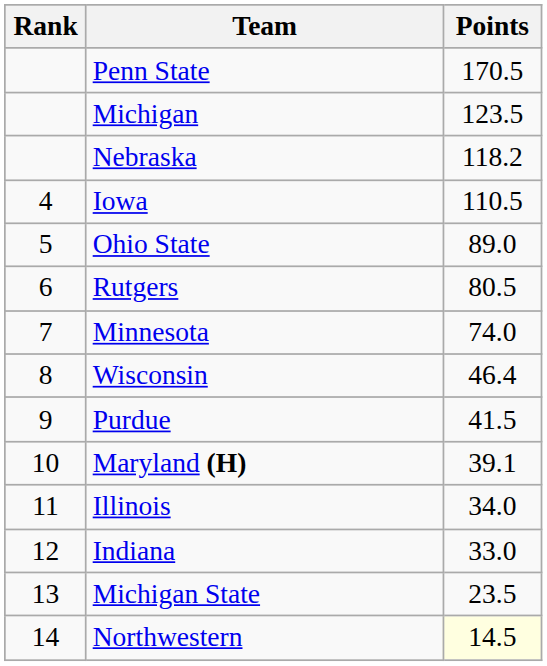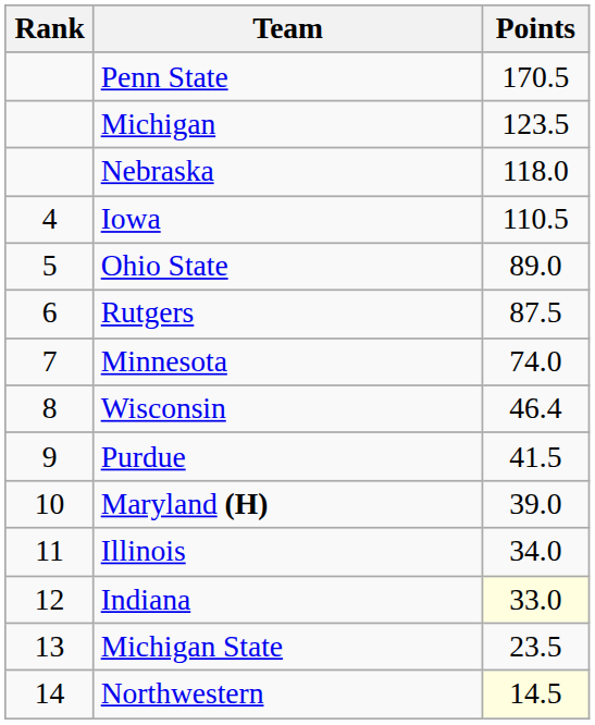 <table class="wikitable" style="text-align:center">
 <tr>
 <th width="40">Rank</th>
 <th width="200">Team</th>
 <th width="50">Points</th>
 </tr>
 <tr>
 <td></td>
 <td align="left"><a href='#'>Penn State</a></td>
 <td>170.5</td>
 </tr>
 <tr>
 <td></td>
 <td align="left"><a href='#'>Michigan</a></td>
 <td>123.5</td>
 </tr>
 <tr>
 <td></td>
 <td align="left"><a href='#'>Nebraska</a></td>
-<td>118.2</td>
+<td>118.0</td>
 </tr>
 <tr>
 <td>4</td>
 <td align="left"><a href='#'>Iowa</a></td>
 <td>110.5</td>
 </tr>
 <tr>
 <td>5</td>
 <td align="left"><a href='#'>Ohio State</a></td>
 <td>89.0</td>
 </tr>
 <tr>
 <td>6</td>
 <td align="left"><a href='#'>Rutgers</a></td>
-<td>80.5</td>
+<td>87.5</td>
 </tr>
 <tr>
 <td>7</td>
 <td align="left"><a href='#'>Minnesota</a></td>
 <td>74.0</td>
 </tr>
 <tr>
 <td>8</td>
 <td align="left"><a href='#'>Wisconsin</a></td>
 <td>46.4</td>
 </tr>
 <tr>
 <td>9</td>
 <td align="left"><a href='#'>Purdue</a></td>
 <td>41.5</td>
 </tr>
 <tr>
 <td>10</td>
 <td align="left"><a href='#'>Maryland</a> <strong>(H)</strong></td>
-<td>39.1</td>
+<td>39.0</td>
 </tr>
 <tr>
 <td>11</td>
 <td align="left"><a href='#'>Illinois</a></td>
 <td>34.0</td>
 </tr>
 <tr>
 <td>12</td>
 <td align="left"><a href='#'>Indiana</a></td>
-<td>33.0</td>
+<td style="background: lightyellow;">33.0</td>
 </tr>
 <tr>
 <td>13</td>
 <td align="left"><a href='#'>Michigan State</a></td>
 <td>23.5</td>
 </tr>
 <tr>
 <td>14</td>
 <td align="left"><a href='#'>Northwestern</a></td>
 <td style="background: lightyellow;">14.5</td>
 </tr>
 </table>
